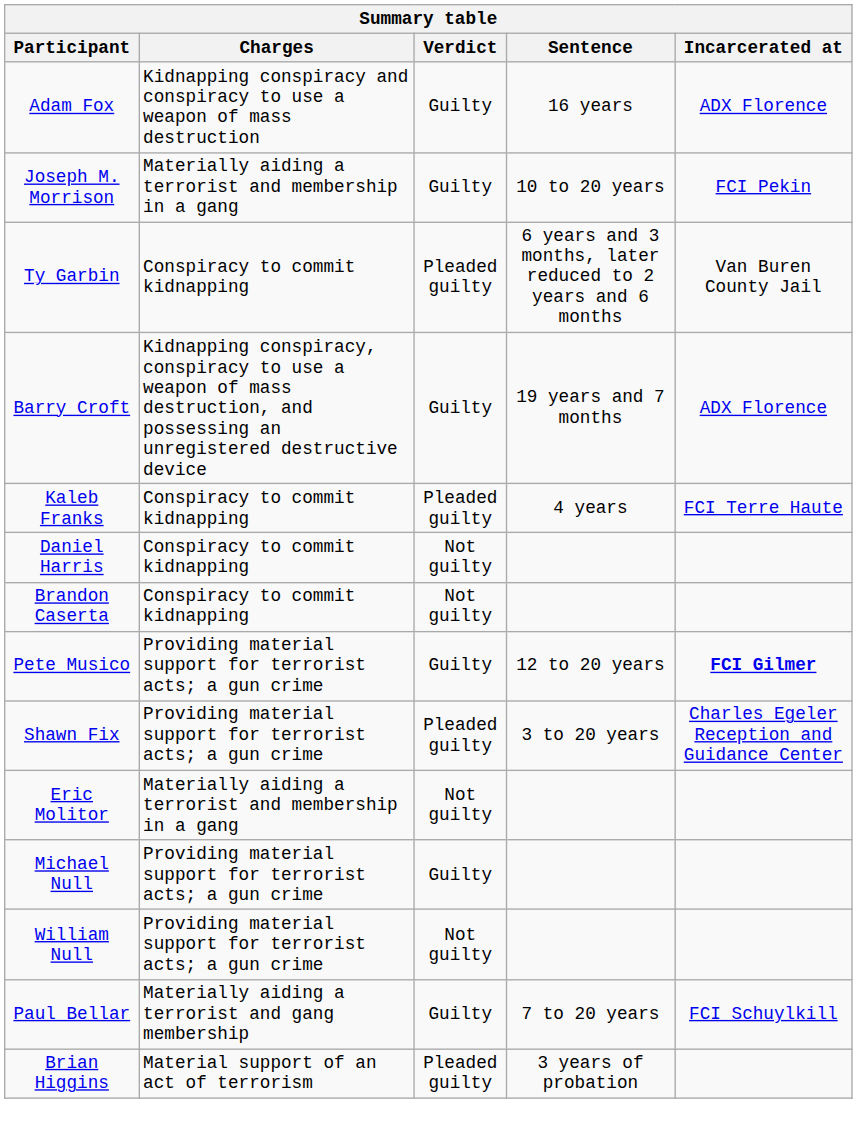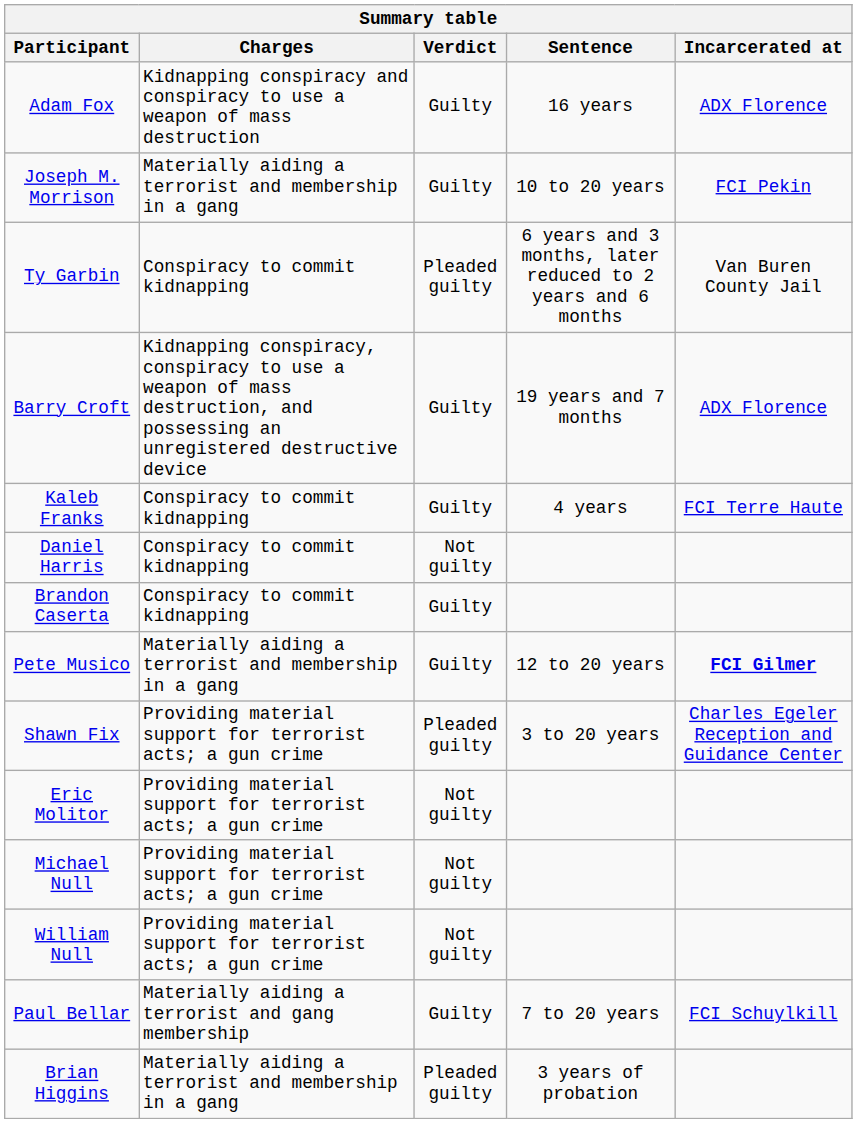 <table class="wikitable sortable" style="margin:auto; text-align:center">
 <tr>
 <th colspan=5>Summary table</th>
 </tr>
 <tr>
 <th>Participant</th>
 <th>Charges</th>
 <th>Verdict</th>
 <th>Sentence</th>
 <th>Incarcerated at</th>
 </tr>
 <tr>
 <td data-sort-value="Fox, Adam"><a href='#'>Adam Fox</a></td>
 <td style="text-align: left;">Kidnapping conspiracy and conspiracy to use a weapon of mass destruction</td>
 <td>Guilty</td>
 <td>16 years</td>
 <td><a href='#'>ADX Florence</a></td>
 </tr>
 <tr>
 <td data-sort-value="Morrison, Joseph"><a href='#'>Joseph M. Morrison</a></td>
 <td style="text-align: left;">Materially aiding a terrorist and membership in a gang</td>
 <td>Guilty</td>
 <td>10 to 20 years</td>
 <td><a href='#'>FCI Pekin</a></td>
 </tr>
 <tr>
 <td data-sort-value="Garbin, Ty"><a href='#'>Ty Garbin</a></td>
 <td style="text-align: left;">Conspiracy to commit kidnapping</td>
 <td>Pleaded guilty</td>
 <td>6 years and 3 months, later reduced to 2 years and 6 months</td>
 <td>Van Buren County Jail</td>
 </tr>
 <tr>
 <td data-sort-value="Croft, Barry"><a href='#'>Barry Croft</a></td>
 <td style="text-align: left;">Kidnapping conspiracy, conspiracy to use a weapon of mass destruction, and possessing an unregistered destructive device</td>
 <td>Guilty</td>
 <td>19 years and 7 months</td>
 <td><a href='#'>ADX Florence</a></td>
 </tr>
 <tr>
 <td data-sort-value="Franks, Kaleb"><a href='#'>Kaleb Franks</a></td>
 <td style="text-align: left;">Conspiracy to commit kidnapping</td>
-<td>Pleaded guilty</td>
+<td>Guilty</td>
 <td>4 years</td>
 <td><a href='#'>FCI Terre Haute</a></td>
 </tr>
 <tr>
 <td data-sort-value="Harris, Daniel"><a href='#'>Daniel Harris</a></td>
 <td style="text-align: left;">Conspiracy to commit kidnapping</td>
 <td>Not guilty</td>
 <td></td>
 <td></td>
 </tr>
 <tr>
 <td data-sort-value="Caserta, Brandon"><a href='#'>Brandon Caserta</a></td>
 <td style="text-align: left;">Conspiracy to commit kidnapping</td>
-<td>Not guilty</td>
+<td>Guilty</td>
 <td></td>
 <td></td>
 </tr>
 <tr>
 <td data-sort-value="Musico, Pete"><a href='#'>Pete Musico</a></td>
-<td style="text-align: left;">Providing material support for terrorist acts; a gun crime</td>
+<td style="text-align: left;">Materially aiding a terrorist and membership in a gang</td>
 <td>Guilty</td>
 <td>12 to 20 years</td>
 <td><strong><a href='#'>FCI Gilmer</a></strong></td>
 </tr>
 <tr>
 <td data-sort-value="Fix, Shawn"><a href='#'>Shawn Fix</a></td>
 <td style="text-align: left;">Providing material support for terrorist acts; a gun crime</td>
 <td>Pleaded guilty</td>
 <td>3 to 20 years</td>
 <td><a href='#'>Charles Egeler Reception and Guidance Center</a></td>
 </tr>
 <tr>
 <td data-sort-value="Molitor, Eric"><a href='#'>Eric Molitor</a></td>
-<td style="text-align: left;">Materially aiding a terrorist and membership in a gang</td>
+<td style="text-align: left;">Providing material support for terrorist acts; a gun crime</td>
 <td>Not guilty</td>
 <td></td>
 <td></td>
 </tr>
 <tr>
 <td data-sort-value="Null, Michael"><a href='#'>Michael Null</a></td>
 <td style="text-align: left;">Providing material support for terrorist acts; a gun crime</td>
-<td>Guilty</td>
+<td>Not guilty</td>
 <td></td>
 <td></td>
 </tr>
 <tr>
 <td data-sort-value="Null, William"><a href='#'>William Null</a></td>
 <td style="text-align: left;">Providing material support for terrorist acts; a gun crime</td>
 <td>Not guilty</td>
 <td></td>
 <td></td>
 </tr>
 <tr>
 <td data-sort-value="Bellar, Paul"><a href='#'>Paul Bellar</a></td>
 <td style="text-align: left;">Materially aiding a terrorist and gang membership</td>
 <td>Guilty</td>
 <td>7 to 20 years</td>
 <td><a href='#'>FCI Schuylkill</a></td>
 </tr>
 <tr>
 <td data-sort-value="Higgins, Brian"><a href='#'>Brian Higgins</a></td>
-<td style="text-align: left;">Material support of an act of terrorism</td>
+<td style="text-align: left;">Materially aiding a terrorist and membership in a gang</td>
 <td>Pleaded guilty</td>
 <td>3 years of probation</td>
 <td></td>
 </tr>
 </table>
